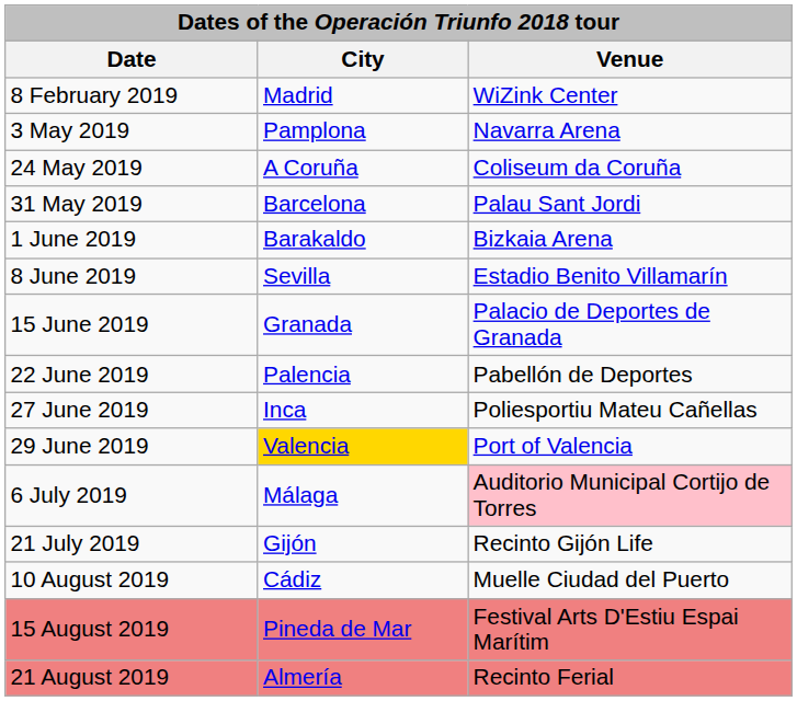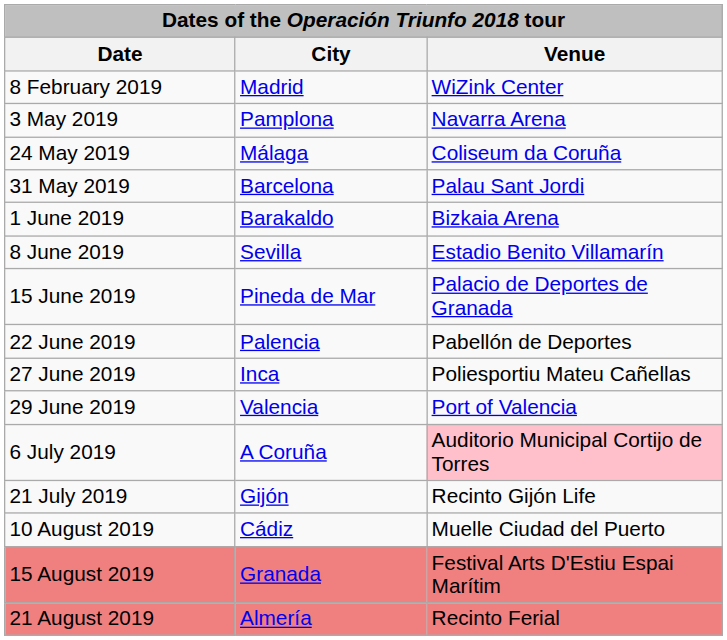 <table class="wikitable sortable mw-collapsible" mw-collapsed>
 <tr>
 <th colspan="6" style="background:#BFBFBF;">Dates of the <em>Operación Triunfo 2018</em> tour</th>
 </tr>
 <tr>
 <th width="170">Date</th>
 <th width="140">City</th>
 <th width="220">Venue</th>
 </tr>
 <tr>
 <td>8 February 2019</td>
 <td><a href='#'>Madrid</a></td>
 <td><a href='#'>WiZink Center</a></td>
 </tr>
 <tr>
 <td>3 May 2019</td>
 <td><a href='#'>Pamplona</a></td>
 <td><a href='#'>Navarra Arena</a></td>
 </tr>
 <tr>
 <td>24 May 2019</td>
-<td><a href='#'>A Coruña</a></td>
+<td><a href='#'>Málaga</a></td>
 <td><a href='#'>Coliseum da Coruña</a></td>
 </tr>
 <tr>
 <td>31 May 2019</td>
 <td><a href='#'>Barcelona</a></td>
 <td><a href='#'>Palau Sant Jordi</a></td>
 </tr>
 <tr>
 <td>1 June 2019</td>
 <td><a href='#'>Barakaldo</a></td>
 <td><a href='#'>Bizkaia Arena</a></td>
 </tr>
 <tr>
 <td>8 June 2019</td>
 <td><a href='#'>Sevilla</a></td>
 <td><a href='#'>Estadio Benito Villamarín</a></td>
 </tr>
 <tr>
 <td>15 June 2019</td>
-<td><a href='#'>Granada</a></td>
+<td><a href='#'>Pineda de Mar</a></td>
 <td><a href='#'>Palacio de Deportes de Granada</a></td>
 </tr>
 <tr>
 <td>22 June 2019</td>
 <td><a href='#'>Palencia</a></td>
 <td>Pabellón de Deportes</td>
 </tr>
 <tr>
 <td>27 June 2019</td>
 <td><a href='#'>Inca</a></td>
 <td>Poliesportiu Mateu Cañellas</td>
 </tr>
 <tr>
 <td>29 June 2019</td>
-<td style="background: gold;"><a href='#'>Valencia</a></td>
+<td><a href='#'>Valencia</a></td>
 <td><a href='#'>Port of Valencia</a></td>
 </tr>
 <tr>
 <td>6 July 2019</td>
-<td><a href='#'>Málaga</a></td>
+<td><a href='#'>A Coruña</a></td>
 <td style="background: pink;">Auditorio Municipal Cortijo de Torres</td>
 </tr>
 <tr>
 <td>21 July 2019</td>
 <td><a href='#'>Gijón</a></td>
 <td>Recinto Gijón Life</td>
 </tr>
 <tr>
 <td>10 August 2019</td>
 <td><a href='#'>Cádiz</a></td>
 <td>Muelle Ciudad del Puerto</td>
 </tr>
 <tr bgcolor=LightCoral>
 <td>15 August 2019</td>
-<td><a href='#'>Pineda de Mar</a></td>
+<td><a href='#'>Granada</a></td>
 <td>Festival Arts D'Estiu Espai Marítim</td>
 </tr>
 <tr bgcolor=LightCoral>
 <td>21 August 2019</td>
 <td><a href='#'>Almería</a></td>
 <td>Recinto Ferial</td>
 </tr>
 </table>
